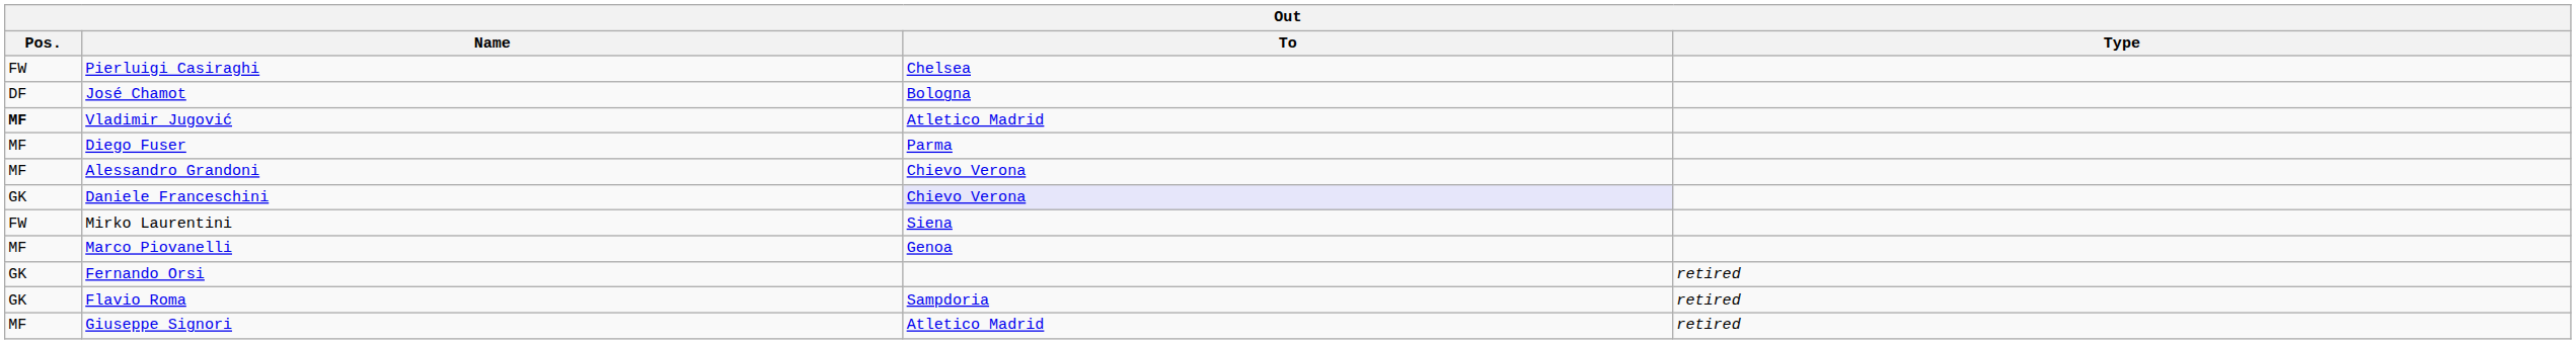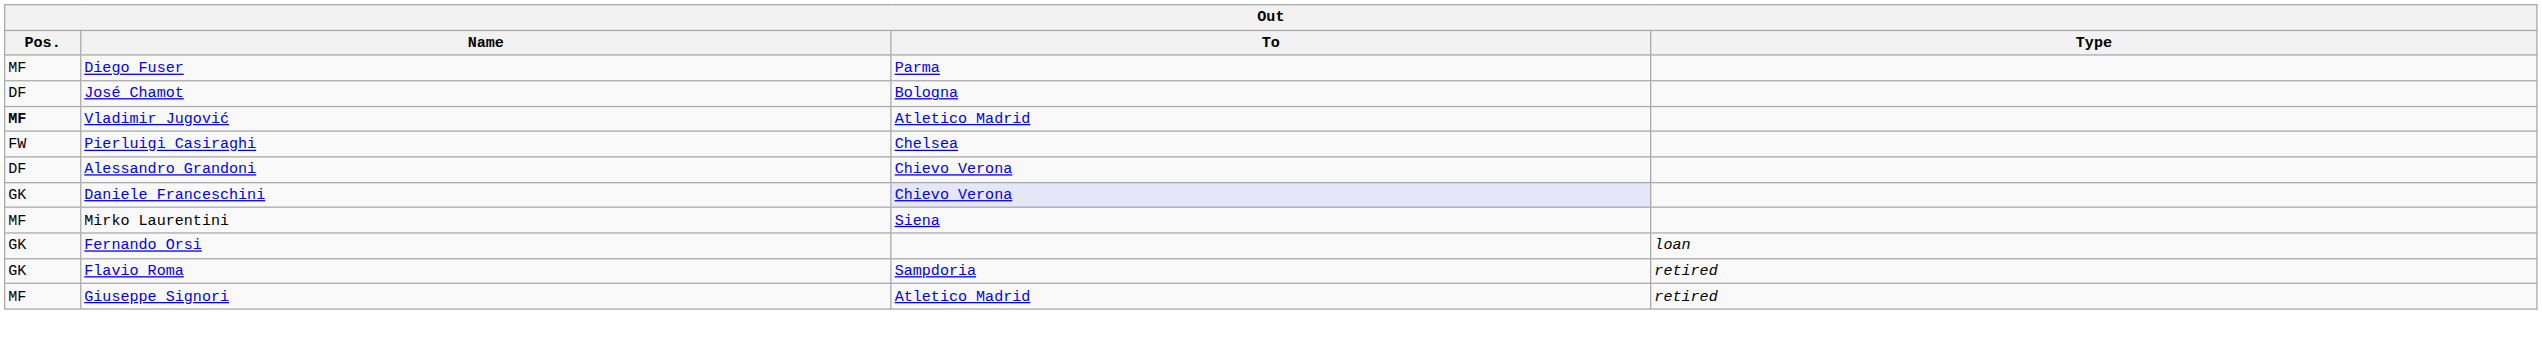 <table class="wikitable" style="font-size:90%;width:99%;">
 <tr>
 <th colspan="4">Out</th>
 </tr>
 <tr>
 <th width=3%>Pos.</th>
 <th width=32%>Name</th>
 <th width=30%>To</th>
 <th width=35%>Type</th>
 </tr>
 <tr>
-<td>FW</td>
-<td><a href='#'>Pierluigi Casiraghi</a></td>
-<td><a href='#'>Chelsea</a></td>
+<td>MF</td>
+<td><a href='#'>Diego Fuser</a></td>
+<td><a href='#'>Parma</a></td>
 <td></td>
 </tr>
 <tr>
 <td>DF</td>
 <td><a href='#'>José Chamot</a></td>
 <td><a href='#'>Bologna</a></td>
 <td></td>
 </tr>
 <tr>
 <td><strong>MF</strong></td>
 <td><a href='#'>Vladimir Jugović</a></td>
 <td><a href='#'>Atletico Madrid</a></td>
 <td></td>
 </tr>
 <tr>
-<td>MF</td>
-<td><a href='#'>Diego Fuser</a></td>
-<td><a href='#'>Parma</a></td>
+<td>FW</td>
+<td><a href='#'>Pierluigi Casiraghi</a></td>
+<td><a href='#'>Chelsea</a></td>
 <td></td>
 </tr>
 <tr>
-<td>MF</td>
+<td>DF</td>
 <td><a href='#'>Alessandro Grandoni</a></td>
 <td><a href='#'>Chievo Verona</a></td>
 <td></td>
 </tr>
 <tr>
 <td>GK</td>
 <td><a href='#'>Daniele Franceschini</a></td>
 <td style="background: lavender;"><a href='#'>Chievo Verona</a></td>
 <td></td>
 </tr>
 <tr>
-<td>FW</td>
+<td>MF</td>
 <td>Mirko Laurentini</td>
 <td><a href='#'>Siena</a></td>
-<td></td>
-</tr>
-<tr>
-<td>MF</td>
-<td><a href='#'>Marco Piovanelli</a></td>
-<td><a href='#'>Genoa</a></td>
 <td></td>
 </tr>
 <tr>
 <td>GK</td>
 <td><a href='#'>Fernando Orsi</a></td>
 <td></td>
-<td><em>retired</em></td>
+<td><em>loan</em></td>
 </tr>
 <tr>
 <td>GK</td>
 <td><a href='#'>Flavio Roma</a></td>
 <td><a href='#'>Sampdoria</a></td>
 <td><em>retired</em></td>
 </tr>
 <tr>
 <td>MF</td>
 <td><a href='#'>Giuseppe Signori</a></td>
 <td><a href='#'>Atletico Madrid</a></td>
 <td><em>retired</em></td>
 </tr>
 </table>
